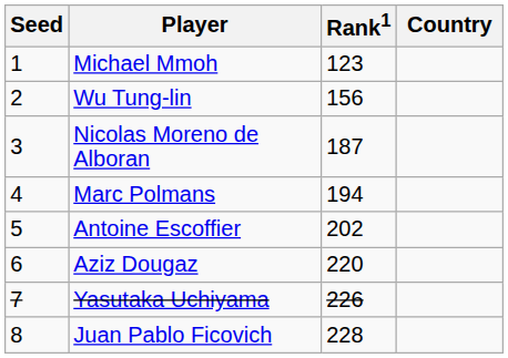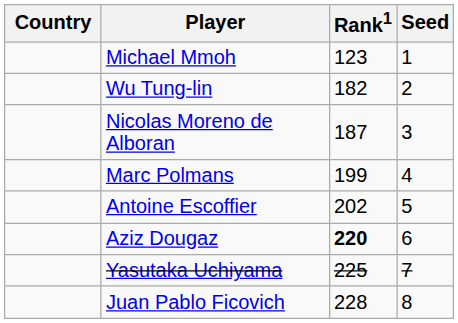 <table class="sortable wikitable">
 <tr>
-<th>Seed</th>
+<th width="70">Country</th>
 <th width="175">Player</th>
 <th>Rank<sup>1</sup></th>
-<th width="70">Country</th>
+<th>Seed</th>
 </tr>
 <tr>
-<td>1</td>
+<td></td>
 <td><a href='#'>Michael Mmoh</a></td>
 <td>123</td>
-<td></td>
+<td>1</td>
 </tr>
 <tr>
+<td></td>
+<td><a href='#'>Wu Tung-lin</a></td>
+<td>182</td>
 <td>2</td>
-<td><a href='#'>Wu Tung-lin</a></td>
-<td>156</td>
-<td></td>
 </tr>
 <tr>
-<td>3</td>
+<td></td>
 <td><a href='#'>Nicolas Moreno de Alboran</a></td>
 <td>187</td>
-<td></td>
+<td>3</td>
 </tr>
 <tr>
+<td></td>
+<td><a href='#'>Marc Polmans</a></td>
+<td>199</td>
 <td>4</td>
-<td><a href='#'>Marc Polmans</a></td>
-<td>194</td>
-<td></td>
 </tr>
 <tr>
-<td>5</td>
+<td></td>
 <td><a href='#'>Antoine Escoffier</a></td>
 <td>202</td>
-<td></td>
+<td>5</td>
 </tr>
 <tr>
+<td></td>
+<td><a href='#'>Aziz Dougaz</a></td>
+<td><strong>220</strong></td>
 <td>6</td>
-<td><a href='#'>Aziz Dougaz</a></td>
-<td>220</td>
-<td></td>
 </tr>
 <tr>
+<td><s></s></td>
+<td><s><a href='#'>Yasutaka Uchiyama</a></s></td>
+<td><s>225</s></td>
 <td><s>7</s></td>
-<td><s><a href='#'>Yasutaka Uchiyama</a></s></td>
-<td><s>226</s></td>
-<td><s></s></td>
 </tr>
 <tr>
-<td>8</td>
+<td></td>
 <td><a href='#'>Juan Pablo Ficovich</a></td>
 <td>228</td>
-<td></td>
+<td>8</td>
 </tr>
 </table>
